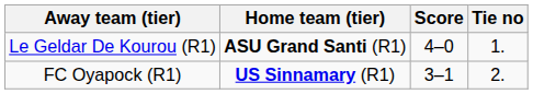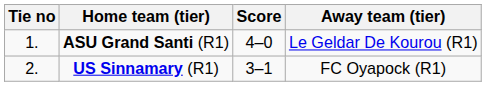 <table class="wikitable" style="text-align: center">
 <tr>
-<th>Away team (tier)</th>
+<th>Tie no</th>
 <th>Home team (tier)</th>
 <th>Score</th>
-<th>Tie no</th>
+<th>Away team (tier)</th>
 </tr>
 <tr>
-<td><a href='#'>Le Geldar De Kourou</a> (R1) </td>
+<td>1.</td>
 <td> <strong>ASU Grand Santi</strong> (R1)</td>
 <td>4–0</td>
-<td>1.</td>
+<td><a href='#'>Le Geldar De Kourou</a> (R1) </td>
 </tr>
 <tr>
-<td>FC Oyapock (R1) </td>
+<td>2.</td>
 <td> <strong><a href='#'>US Sinnamary</a></strong> (R1)</td>
 <td>3–1</td>
-<td>2.</td>
+<td>FC Oyapock (R1) </td>
 </tr>
 </table>
